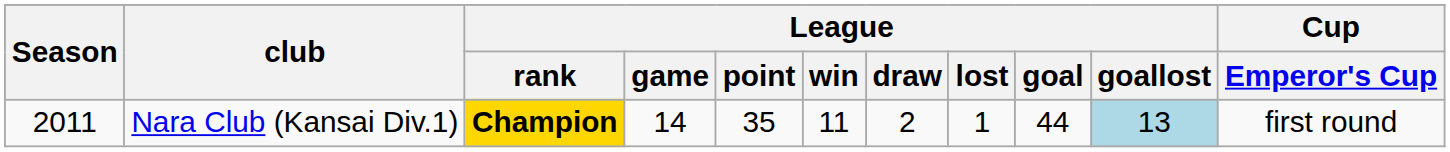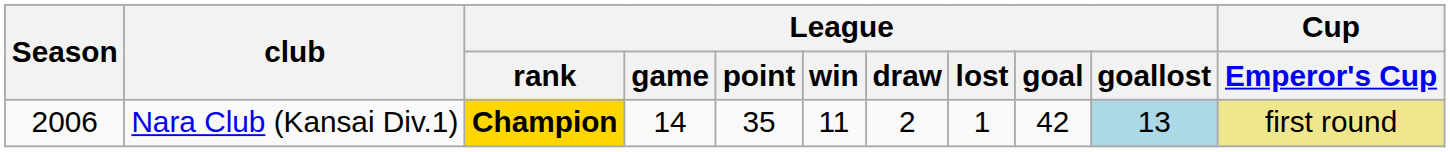 <table class="wikitable" style="text-align: center;">
 <tr>
 <th rowspan="2">Season</th>
 <th rowspan="2">club</th>
 <th colspan="8">League</th>
 <th colspan="2">Cup</th>
 </tr>
 <tr>
 <th>rank</th>
 <th>game</th>
 <th>point</th>
 <th>win</th>
 <th>draw</th>
 <th>lost</th>
 <th>goal</th>
 <th>goallost</th>
 <th><a href='#'>Emperor's Cup</a></th>
 </tr>
 <tr>
-<td>2011</td>
+<td>2006</td>
 <td><a href='#'>Nara Club</a> (Kansai Div.1)</td>
 <td bgcolor="gold"><strong>Champion</strong></td>
 <td>14</td>
 <td>35</td>
 <td>11</td>
 <td>2</td>
 <td>1</td>
-<td>44</td>
+<td>42</td>
 <td style="background: lightblue;">13</td>
-<td>first round</td>
+<td style="background: khaki;">first round</td>
 </tr>
 </table>
